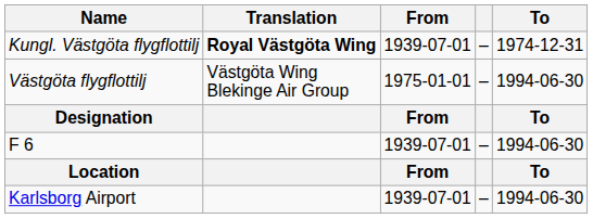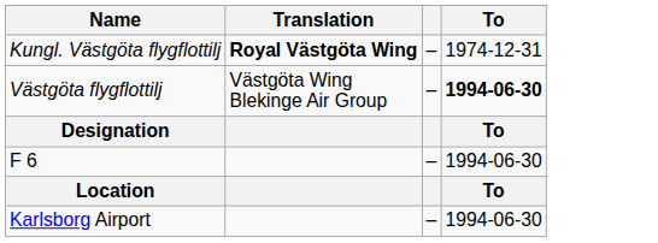 <table class="wikitable">
 <tr>
 <th style="font-weight:bold;">Name</th>
 <th style="font-weight:bold;">Translation</th>
-<th style="text-align: center; font-weight:bold;">From</th>
 <th></th>
 <th style="text-align: center; font-weight:bold;">To</th>
 </tr>
 <tr>
 <td style="font-style:italic;">Kungl. Västgöta flygflottilj</td>
 <td><strong>Royal Västgöta Wing</strong></td>
-<td>1939-07-01</td>
 <td>–</td>
 <td>1974-12-31</td>
 </tr>
 <tr>
 <td style="font-style:italic;">Västgöta flygflottilj</td>
 <td>Västgöta Wing<br>Blekinge Air Group</td>
-<td>1975-01-01</td>
 <td>–</td>
-<td>1994-06-30</td>
+<td><strong>1994-06-30</strong></td>
 </tr>
 <tr>
 <th style="font-weight:bold;">Designation</th>
 <th style="font-weight:bold;"></th>
-<th style="text-align: center; font-weight:bold;">From</th>
 <th></th>
 <th style="text-align: center; font-weight:bold;">To</th>
 </tr>
 <tr>
 <td>F 6</td>
 <td></td>
-<td style="text-align: center;">1939-07-01</td>
 <td style="text-align: center;">–</td>
 <td style="text-align: center;">1994-06-30</td>
 </tr>
 <tr>
 <th style="font-weight:bold;">Location</th>
 <th style="font-weight:bold;"></th>
-<th style="text-align: center; font-weight:bold;">From</th>
 <th></th>
 <th style="text-align: center; font-weight:bold;">To</th>
 </tr>
 <tr>
 <td><a href='#'>Karlsborg</a> Airport</td>
 <td></td>
-<td style="text-align: center;">1939-07-01</td>
 <td style="text-align: center;">–</td>
 <td style="text-align: center;">1994-06-30</td>
 </tr>
 </table>
